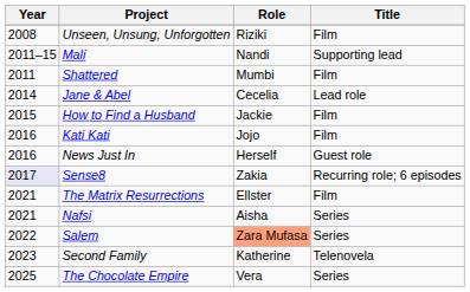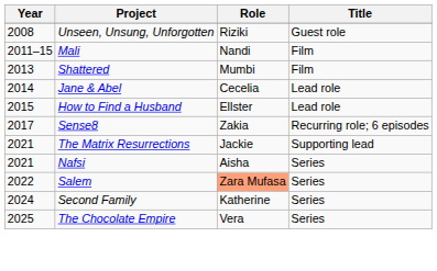 <table class="wikitable sortable">
 <tr>
 <th>Year</th>
 <th>Project</th>
 <th>Role</th>
 <th>Title</th>
 </tr>
 <tr>
 </tr>
 <tr>
 <td>2008</td>
 <td><em>Unseen, Unsung, Unforgotten</em></td>
 <td>Riziki</td>
-<td>Film</td>
+<td>Guest role</td>
 </tr>
 <tr>
 <td>2011–15</td>
 <td><em><a href='#'>Mali</a></em></td>
 <td>Nandi</td>
-<td>Supporting lead</td>
+<td>Film</td>
 </tr>
 <tr>
-<td>2011</td>
+<td>2013</td>
 <td><em><a href='#'>Shattered</a></em></td>
 <td>Mumbi</td>
 <td>Film</td>
 </tr>
 <tr>
 <td>2014</td>
 <td><em><a href='#'>Jane & Abel</a></em></td>
 <td>Cecelia</td>
 <td>Lead role</td>
 </tr>
 <tr>
 <td>2015</td>
 <td><em><a href='#'>How to Find a Husband</a></em></td>
-<td>Jackie</td>
-<td>Film</td>
+<td>Ellster</td>
+<td>Lead role</td>
 </tr>
 <tr>
-<td>2016</td>
-<td><em><a href='#'>Kati Kati</a></em></td>
-<td>Jojo</td>
-<td>Film</td>
-</tr>
-<tr>
-<td>2016</td>
-<td><em>News Just In</em></td>
-<td>Herself</td>
-<td>Guest role</td>
-</tr>
-<tr>
-<td style="background: lavender;">2017</td>
+<td>2017</td>
 <td><em><a href='#'>Sense8</a></em></td>
 <td>Zakia</td>
 <td>Recurring role; 6 episodes</td>
 </tr>
 <tr>
 <td>2021</td>
 <td><em><a href='#'>The Matrix Resurrections</a></em></td>
-<td>Ellster</td>
-<td>Film</td>
+<td>Jackie</td>
+<td>Supporting lead</td>
 </tr>
 <tr>
 <td>2021</td>
 <td><em><a href='#'>Nafsi</a></em></td>
 <td>Aisha</td>
 <td>Series</td>
 </tr>
 <tr>
 <td>2022</td>
 <td><em><a href='#'>Salem</a></em></td>
 <td style="background: lightsalmon;">Zara Mufasa</td>
 <td>Series</td>
 </tr>
 <tr>
-<td>2023</td>
+<td>2024</td>
 <td><em>Second Family</em></td>
 <td>Katherine</td>
-<td>Telenovela</td>
+<td>Series</td>
 </tr>
 <tr>
 <td>2025</td>
 <td><em><a href='#'>The Chocolate Empire</a></em></td>
 <td>Vera</td>
 <td>Series</td>
 </tr>
 </table>
